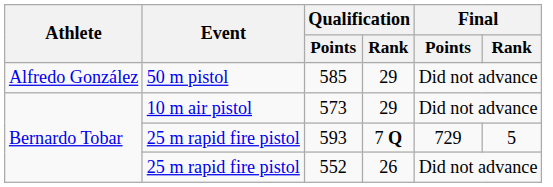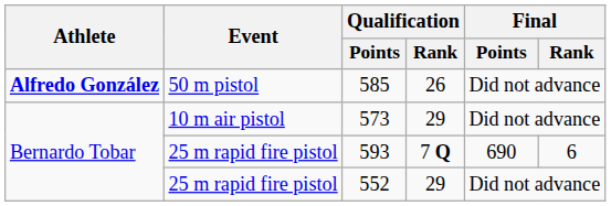 <table class="wikitable" style="font-size:90%">
 <tr>
 <th rowspan="2">Athlete</th>
 <th rowspan="2">Event</th>
 <th colspan=2>Qualification</th>
 <th colspan=2>Final</th>
 </tr>
 <tr style="font-size:95%">
 <th>Points</th>
 <th>Rank</th>
 <th>Points</th>
 <th>Rank</th>
 </tr>
 <tr align=center>
-<td align=left><a href='#'>Alfredo González</a></td>
+<td align=left><strong><a href='#'>Alfredo González</a></strong></td>
 <td align=left><a href='#'>50 m pistol</a></td>
 <td>585</td>
-<td>29</td>
+<td>26</td>
 <td colspan=2>Did not advance</td>
 </tr>
 <tr align=center>
 <td align=left rowspan=3><a href='#'>Bernardo Tobar</a></td>
 <td align=left><a href='#'>10 m air pistol</a></td>
 <td>573</td>
 <td>29</td>
 <td colspan=2>Did not advance</td>
 </tr>
 <tr align=center>
 <td align=left><a href='#'>25 m rapid fire pistol</a></td>
 <td>593</td>
 <td>7 <strong>Q</strong></td>
-<td>729</td>
-<td>5</td>
+<td>690</td>
+<td>6</td>
 </tr>
 <tr align=center>
 <td align=left><a href='#'>25 m rapid fire pistol</a></td>
 <td>552</td>
-<td>26</td>
+<td>29</td>
 <td colspan=2>Did not advance</td>
 </tr>
 </table>
